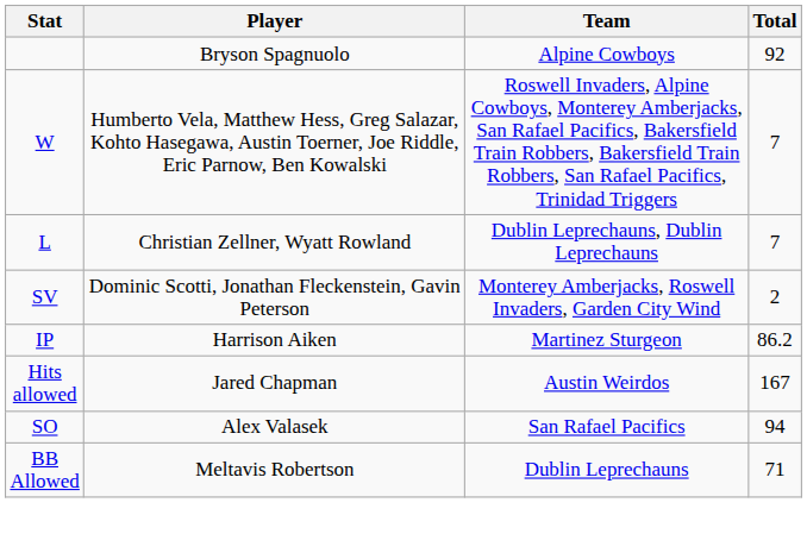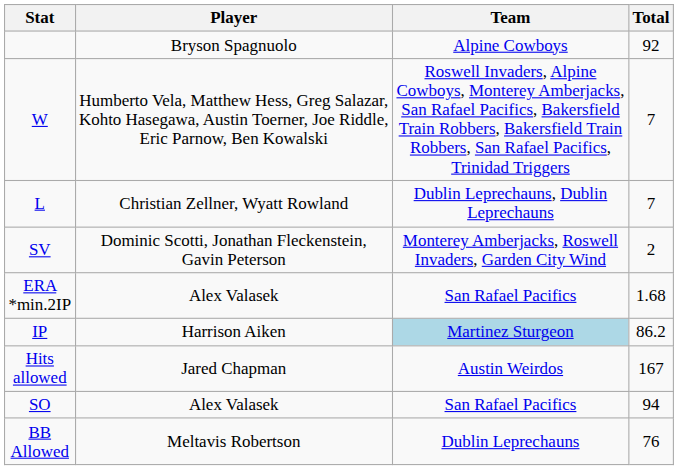 <table class="wikitable"  style="width:50%; text-align:center;">
 <tr>
 <th style="width:5%;">Stat</th>
 <th style="width:55%;">Player</th>
 <th style="width:55%;">Team</th>
 <th style="width:5%;">Total</th>
 </tr>
 <tr>
 <td></td>
 <td>Bryson Spagnuolo</td>
 <td><a href='#'>Alpine Cowboys</a></td>
 <td>92</td>
 </tr>
 <tr>
 <td><a href='#'>W</a></td>
 <td>Humberto Vela, Matthew Hess, Greg Salazar, Kohto Hasegawa, Austin Toerner, Joe Riddle, Eric Parnow, Ben Kowalski</td>
 <td><a href='#'>Roswell Invaders</a>, <a href='#'>Alpine Cowboys</a>, <a href='#'>Monterey Amberjacks</a>, <a href='#'>San Rafael Pacifics</a>, <a href='#'>Bakersfield Train Robbers</a>, <a href='#'>Bakersfield Train Robbers</a>, <a href='#'>San Rafael Pacifics</a>, <a href='#'>Trinidad Triggers</a></td>
 <td>7</td>
 </tr>
 <tr>
 <td><a href='#'>L</a></td>
 <td>Christian Zellner, Wyatt Rowland</td>
 <td><a href='#'>Dublin Leprechauns</a>, <a href='#'>Dublin Leprechauns</a></td>
 <td>7</td>
 </tr>
 <tr>
 <td><a href='#'>SV</a></td>
 <td>Dominic Scotti, Jonathan Fleckenstein, Gavin Peterson</td>
 <td><a href='#'>Monterey Amberjacks</a>, <a href='#'>Roswell Invaders</a>, <a href='#'>Garden City Wind</a></td>
 <td>2</td>
 </tr>
 <tr>
+<td><a href='#'>ERA</a> *min.2IP</td>
+<td>Alex Valasek</td>
+<td><a href='#'>San Rafael Pacifics</a></td>
+<td>1.68</td>
+</tr>
+<tr>
 <td><a href='#'>IP</a></td>
 <td>Harrison Aiken</td>
-<td><a href='#'>Martinez Sturgeon</a></td>
+<td style="background: lightblue;"><a href='#'>Martinez Sturgeon</a></td>
 <td>86.2</td>
 </tr>
 <tr>
 <td><a href='#'>Hits allowed</a></td>
 <td>Jared Chapman</td>
 <td><a href='#'>Austin Weirdos</a></td>
 <td>167</td>
 </tr>
 <tr>
 <td><a href='#'>SO</a></td>
 <td>Alex Valasek</td>
 <td><a href='#'>San Rafael Pacifics</a></td>
 <td>94</td>
 </tr>
 <tr>
 <td><a href='#'>BB Allowed</a></td>
 <td>Meltavis Robertson</td>
 <td><a href='#'>Dublin Leprechauns</a></td>
-<td>71</td>
+<td>76</td>
 </tr>
 </table>
